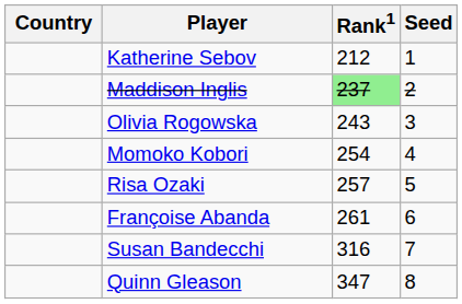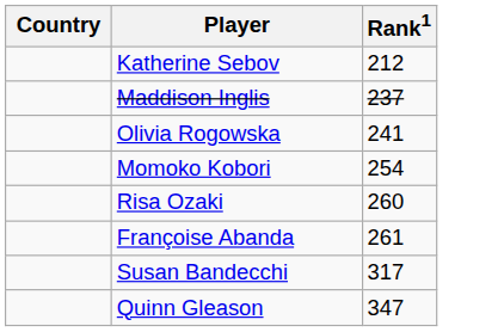 <table class="sortable wikitable">
 <tr>
 <th style="width:70px;">Country</th>
 <th style="width:175px;">Player</th>
 <th>Rank<sup>1</sup></th>
-<th>Seed</th>
 </tr>
 <tr>
 <td></td>
 <td><a href='#'>Katherine Sebov</a></td>
 <td>212</td>
-<td>1</td>
 </tr>
 <tr>
 <td><s></s></td>
 <td><s><a href='#'>Maddison Inglis</a></s></td>
-<td style="background: lightgreen;"><s>237</s></td>
-<td><s>2</s></td>
+<td><s>237</s></td>
 </tr>
 <tr>
 <td></td>
 <td><a href='#'>Olivia Rogowska</a></td>
-<td>243</td>
-<td>3</td>
+<td>241</td>
 </tr>
 <tr>
 <td></td>
 <td><a href='#'>Momoko Kobori</a></td>
 <td>254</td>
-<td>4</td>
 </tr>
 <tr>
 <td></td>
 <td><a href='#'>Risa Ozaki</a></td>
-<td>257</td>
-<td>5</td>
+<td>260</td>
 </tr>
 <tr>
 <td></td>
 <td><a href='#'>Françoise Abanda</a></td>
 <td>261</td>
-<td>6</td>
 </tr>
 <tr>
 <td></td>
 <td><a href='#'>Susan Bandecchi</a></td>
-<td>316</td>
-<td>7</td>
+<td>317</td>
 </tr>
 <tr>
 <td></td>
 <td><a href='#'>Quinn Gleason</a></td>
 <td>347</td>
-<td>8</td>
 </tr>
 </table>
